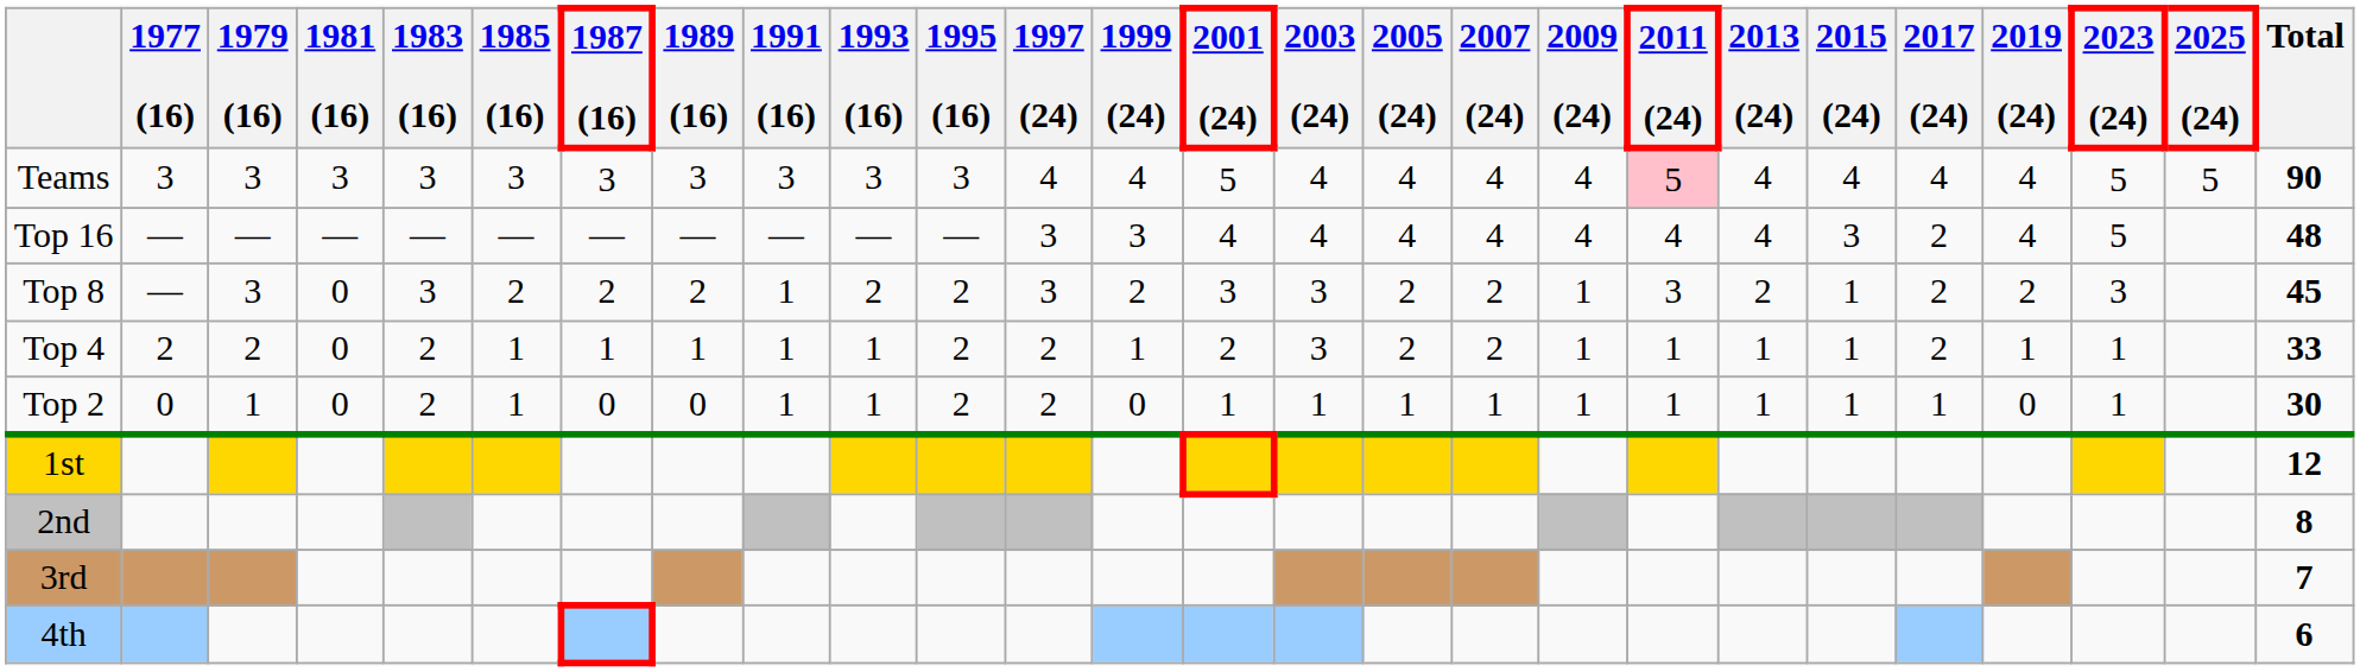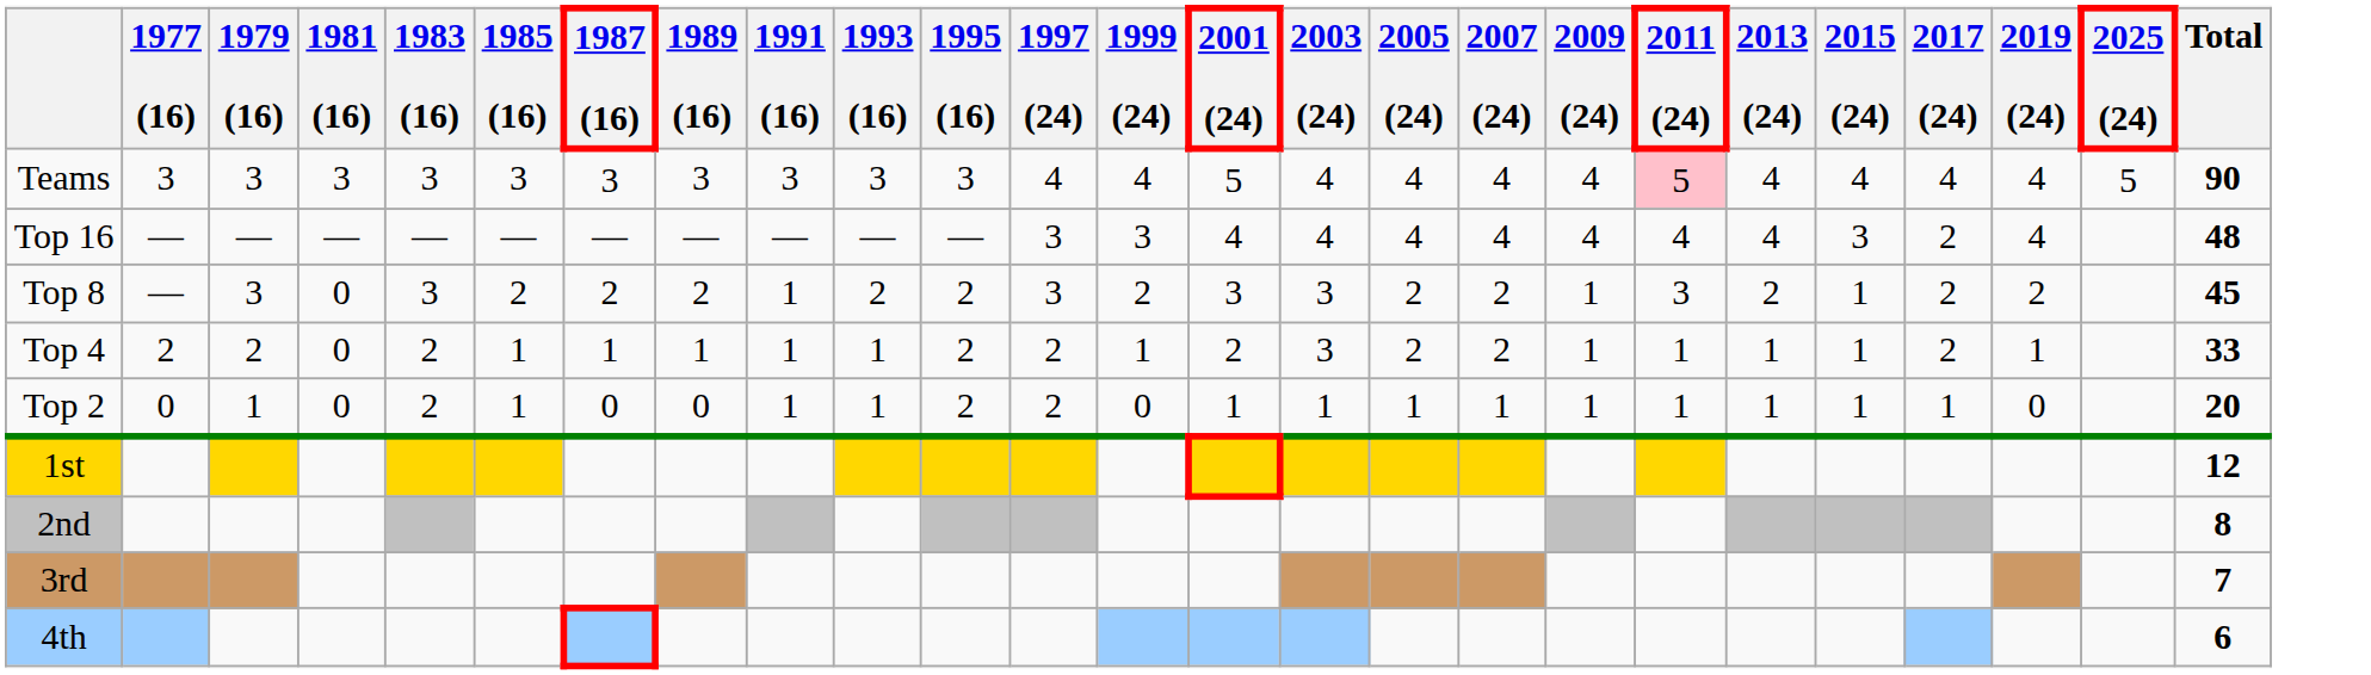 <table class="wikitable" style="text-align: center">
 <tr valign=top>
 <th></th>
 <th><a href='#'>1977</a><br><br>(16)</th>
 <th><a href='#'>1979</a><br><br>(16)</th>
 <th><a href='#'>1981</a><br><br>(16)</th>
 <th><a href='#'>1983</a><br><br>(16)</th>
 <th><a href='#'>1985</a><br><br>(16)</th>
 <th style="border:3px solid red"><a href='#'>1987</a><br><br>(16)</th>
 <th><a href='#'>1989</a><br><br>(16)</th>
 <th><a href='#'>1991</a><br><br>(16)</th>
 <th><a href='#'>1993</a><br><br>(16)</th>
 <th><a href='#'>1995</a><br><br>(16)</th>
 <th><a href='#'>1997</a><br><br>(24)</th>
 <th><a href='#'>1999</a><br><br>(24)</th>
 <th style="border:3px solid red"><a href='#'>2001</a><br><br>(24)</th>
 <th><a href='#'>2003</a><br><br>(24)</th>
 <th><a href='#'>2005</a><br><br>(24)</th>
 <th><a href='#'>2007</a><br><br>(24)</th>
 <th><a href='#'>2009</a><br><br>(24)</th>
 <th style="border:3px solid red"><a href='#'>2011</a><br><br>(24)</th>
 <th><a href='#'>2013</a><br><br>(24)</th>
 <th><a href='#'>2015</a><br><br>(24)</th>
 <th><a href='#'>2017</a><br><br>(24)</th>
 <th><a href='#'>2019</a><br><br>(24)</th>
-<th style="border:3px solid red"><a href='#'>2023</a><br><br>(24)</th>
 <th style="border:3px solid red"><a href='#'>2025</a><br><br>(24)</th>
 <th>Total</th>
 </tr>
 <tr>
 <td>Teams</td>
 <td>3</td>
 <td>3</td>
 <td>3</td>
 <td>3</td>
 <td>3</td>
 <td>3</td>
 <td>3</td>
 <td>3</td>
 <td>3</td>
 <td>3</td>
 <td>4</td>
 <td>4</td>
 <td>5</td>
 <td>4</td>
 <td>4</td>
 <td>4</td>
 <td>4</td>
 <td style="background: pink;">5</td>
 <td>4</td>
 <td>4</td>
 <td>4</td>
 <td>4</td>
 <td>5</td>
-<td>5</td>
 <td><strong>90</strong></td>
 </tr>
 <tr>
 <td>Top 16</td>
 <td>—</td>
 <td>—</td>
 <td>—</td>
 <td>—</td>
 <td>—</td>
 <td>—</td>
 <td>—</td>
 <td>—</td>
 <td>—</td>
 <td>—</td>
 <td>3</td>
 <td>3</td>
 <td>4</td>
 <td>4</td>
 <td>4</td>
 <td>4</td>
 <td>4</td>
 <td>4</td>
 <td>4</td>
 <td>3</td>
 <td>2</td>
 <td>4</td>
-<td>5</td>
 <td></td>
 <td><strong>48</strong></td>
 </tr>
 <tr>
 <td>Top 8</td>
 <td>—</td>
 <td>3</td>
 <td>0</td>
 <td>3</td>
 <td>2</td>
 <td>2</td>
 <td>2</td>
 <td>1</td>
 <td>2</td>
 <td>2</td>
 <td>3</td>
 <td>2</td>
 <td>3</td>
 <td>3</td>
 <td>2</td>
 <td>2</td>
 <td>1</td>
 <td>3</td>
 <td>2</td>
 <td>1</td>
 <td>2</td>
 <td>2</td>
-<td>3</td>
 <td></td>
 <td><strong>45</strong></td>
 </tr>
 <tr>
 <td>Top 4</td>
 <td>2</td>
 <td>2</td>
 <td>0</td>
 <td>2</td>
 <td>1</td>
 <td>1</td>
 <td>1</td>
 <td>1</td>
 <td>1</td>
 <td>2</td>
 <td>2</td>
 <td>1</td>
 <td>2</td>
 <td>3</td>
 <td>2</td>
 <td>2</td>
 <td>1</td>
 <td>1</td>
 <td>1</td>
 <td>1</td>
 <td>2</td>
-<td>1</td>
 <td>1</td>
 <td></td>
 <td><strong>33</strong></td>
 </tr>
 <tr>
 <td>Top 2</td>
 <td>0</td>
 <td>1</td>
 <td>0</td>
 <td>2</td>
 <td>1</td>
 <td>0</td>
 <td>0</td>
 <td>1</td>
 <td>1</td>
 <td>2</td>
 <td>2</td>
 <td>0</td>
 <td>1</td>
 <td>1</td>
 <td>1</td>
 <td>1</td>
 <td>1</td>
 <td>1</td>
 <td>1</td>
 <td>1</td>
 <td>1</td>
 <td>0</td>
-<td>1</td>
 <td></td>
-<td><strong>30</strong></td>
+<td><strong>20</strong></td>
 </tr>
 <tr style="border-top:3px solid green;">
 <td bgcolor=gold>1st</td>
 <td></td>
 <td bgcolor=gold></td>
 <td></td>
 <td bgcolor=gold></td>
 <td bgcolor=gold></td>
 <td></td>
 <td></td>
 <td></td>
 <td bgcolor=gold></td>
 <td bgcolor=gold></td>
 <td bgcolor=gold></td>
 <td></td>
 <td style="border:3px solid red" bgcolor=gold></td>
 <td bgcolor=gold></td>
 <td bgcolor=gold></td>
 <td bgcolor=gold></td>
 <td></td>
 <td bgcolor=gold></td>
 <td></td>
 <td></td>
 <td></td>
 <td></td>
-<td bgcolor=gold></td>
 <td></td>
 <td><strong>12</strong></td>
 </tr>
 <tr>
 <td bgcolor=silver>2nd</td>
 <td></td>
 <td></td>
 <td></td>
 <td bgcolor=silver></td>
 <td></td>
 <td></td>
 <td></td>
 <td bgcolor=silver></td>
 <td></td>
 <td bgcolor=silver></td>
 <td bgcolor=silver></td>
 <td></td>
 <td></td>
 <td></td>
 <td></td>
 <td></td>
 <td bgcolor=silver></td>
 <td></td>
 <td bgcolor=silver></td>
 <td bgcolor=silver></td>
 <td bgcolor=silver></td>
-<td></td>
 <td></td>
 <td></td>
 <td><strong>8</strong></td>
 </tr>
 <tr>
 <td bgcolor=#cc9966>3rd</td>
 <td bgcolor=#cc9966></td>
 <td bgcolor=#cc9966></td>
 <td></td>
 <td></td>
 <td></td>
 <td></td>
 <td bgcolor=#cc9966></td>
 <td></td>
 <td></td>
 <td></td>
 <td></td>
 <td></td>
 <td></td>
 <td bgcolor=#cc9966></td>
 <td bgcolor=#cc9966></td>
 <td bgcolor=#cc9966></td>
 <td></td>
 <td></td>
 <td></td>
 <td></td>
 <td></td>
 <td bgcolor=#cc9966></td>
 <td></td>
-<td></td>
 <td><strong>7</strong></td>
 </tr>
 <tr>
 <td bgcolor=#9acdff>4th</td>
 <td bgcolor=#9acdff></td>
 <td></td>
 <td></td>
 <td></td>
 <td></td>
 <td style="border:3px solid red" bgcolor=#9acdff></td>
 <td></td>
 <td></td>
 <td></td>
 <td></td>
 <td></td>
 <td bgcolor=#9acdff></td>
 <td bgcolor=#9acdff></td>
 <td bgcolor=#9acdff></td>
 <td></td>
 <td></td>
 <td></td>
 <td></td>
 <td></td>
 <td></td>
 <td bgcolor=#9acdff></td>
 <td></td>
 <td></td>
-<td></td>
 <td><strong>6</strong></td>
 </tr>
 </table>
